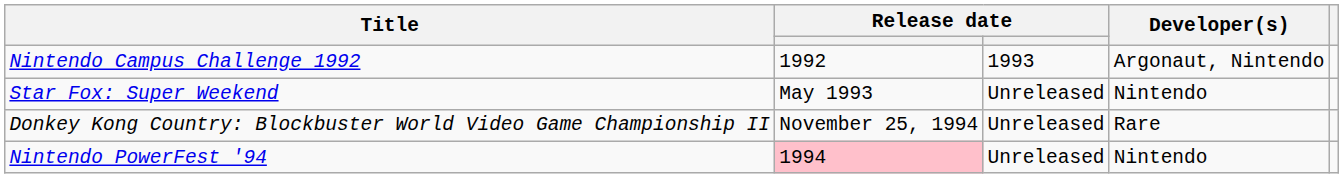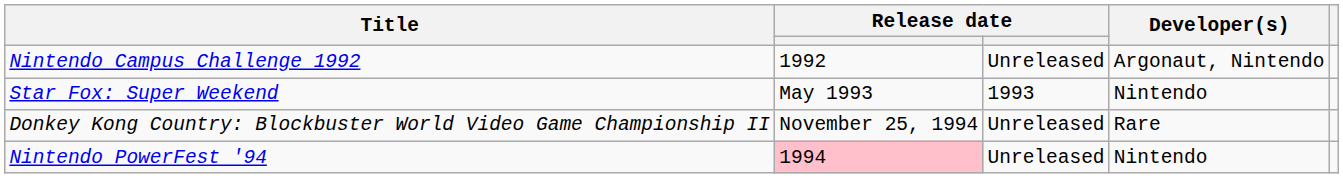 <table class="wikitable plainrowheaders sortable">
 <tr>
 <th rowspan="2">Title</th>
 <th colspan="2">Release date</th>
 <th rowspan="2">Developer(s)</th>
 <th rowspan="2"></th>
 </tr>
 <tr>
 <th data-sort-type="date"></th>
 <th data-sort-type="date"></th>
 </tr>
 <tr>
 <td><em><a href='#'>Nintendo Campus Challenge 1992</a></em></td>
 <td>1992</td>
-<td>1993</td>
+<td>Unreleased</td>
 <td>Argonaut, Nintendo</td>
 <td></td>
 </tr>
 <tr>
 <td><em><a href='#'>Star Fox: Super Weekend</a></em></td>
 <td>May 1993</td>
-<td>Unreleased</td>
+<td>1993</td>
 <td>Nintendo</td>
 <td></td>
 </tr>
 <tr>
 <td><em>Donkey Kong Country: Blockbuster World Video Game Championship II</em></td>
 <td>November 25, 1994</td>
 <td>Unreleased</td>
 <td>Rare</td>
 <td></td>
 </tr>
 <tr>
 <td><em><a href='#'>Nintendo PowerFest '94</a></em></td>
 <td style="background: pink;">1994</td>
 <td>Unreleased</td>
 <td>Nintendo</td>
 <td></td>
 </tr>
 </table>
